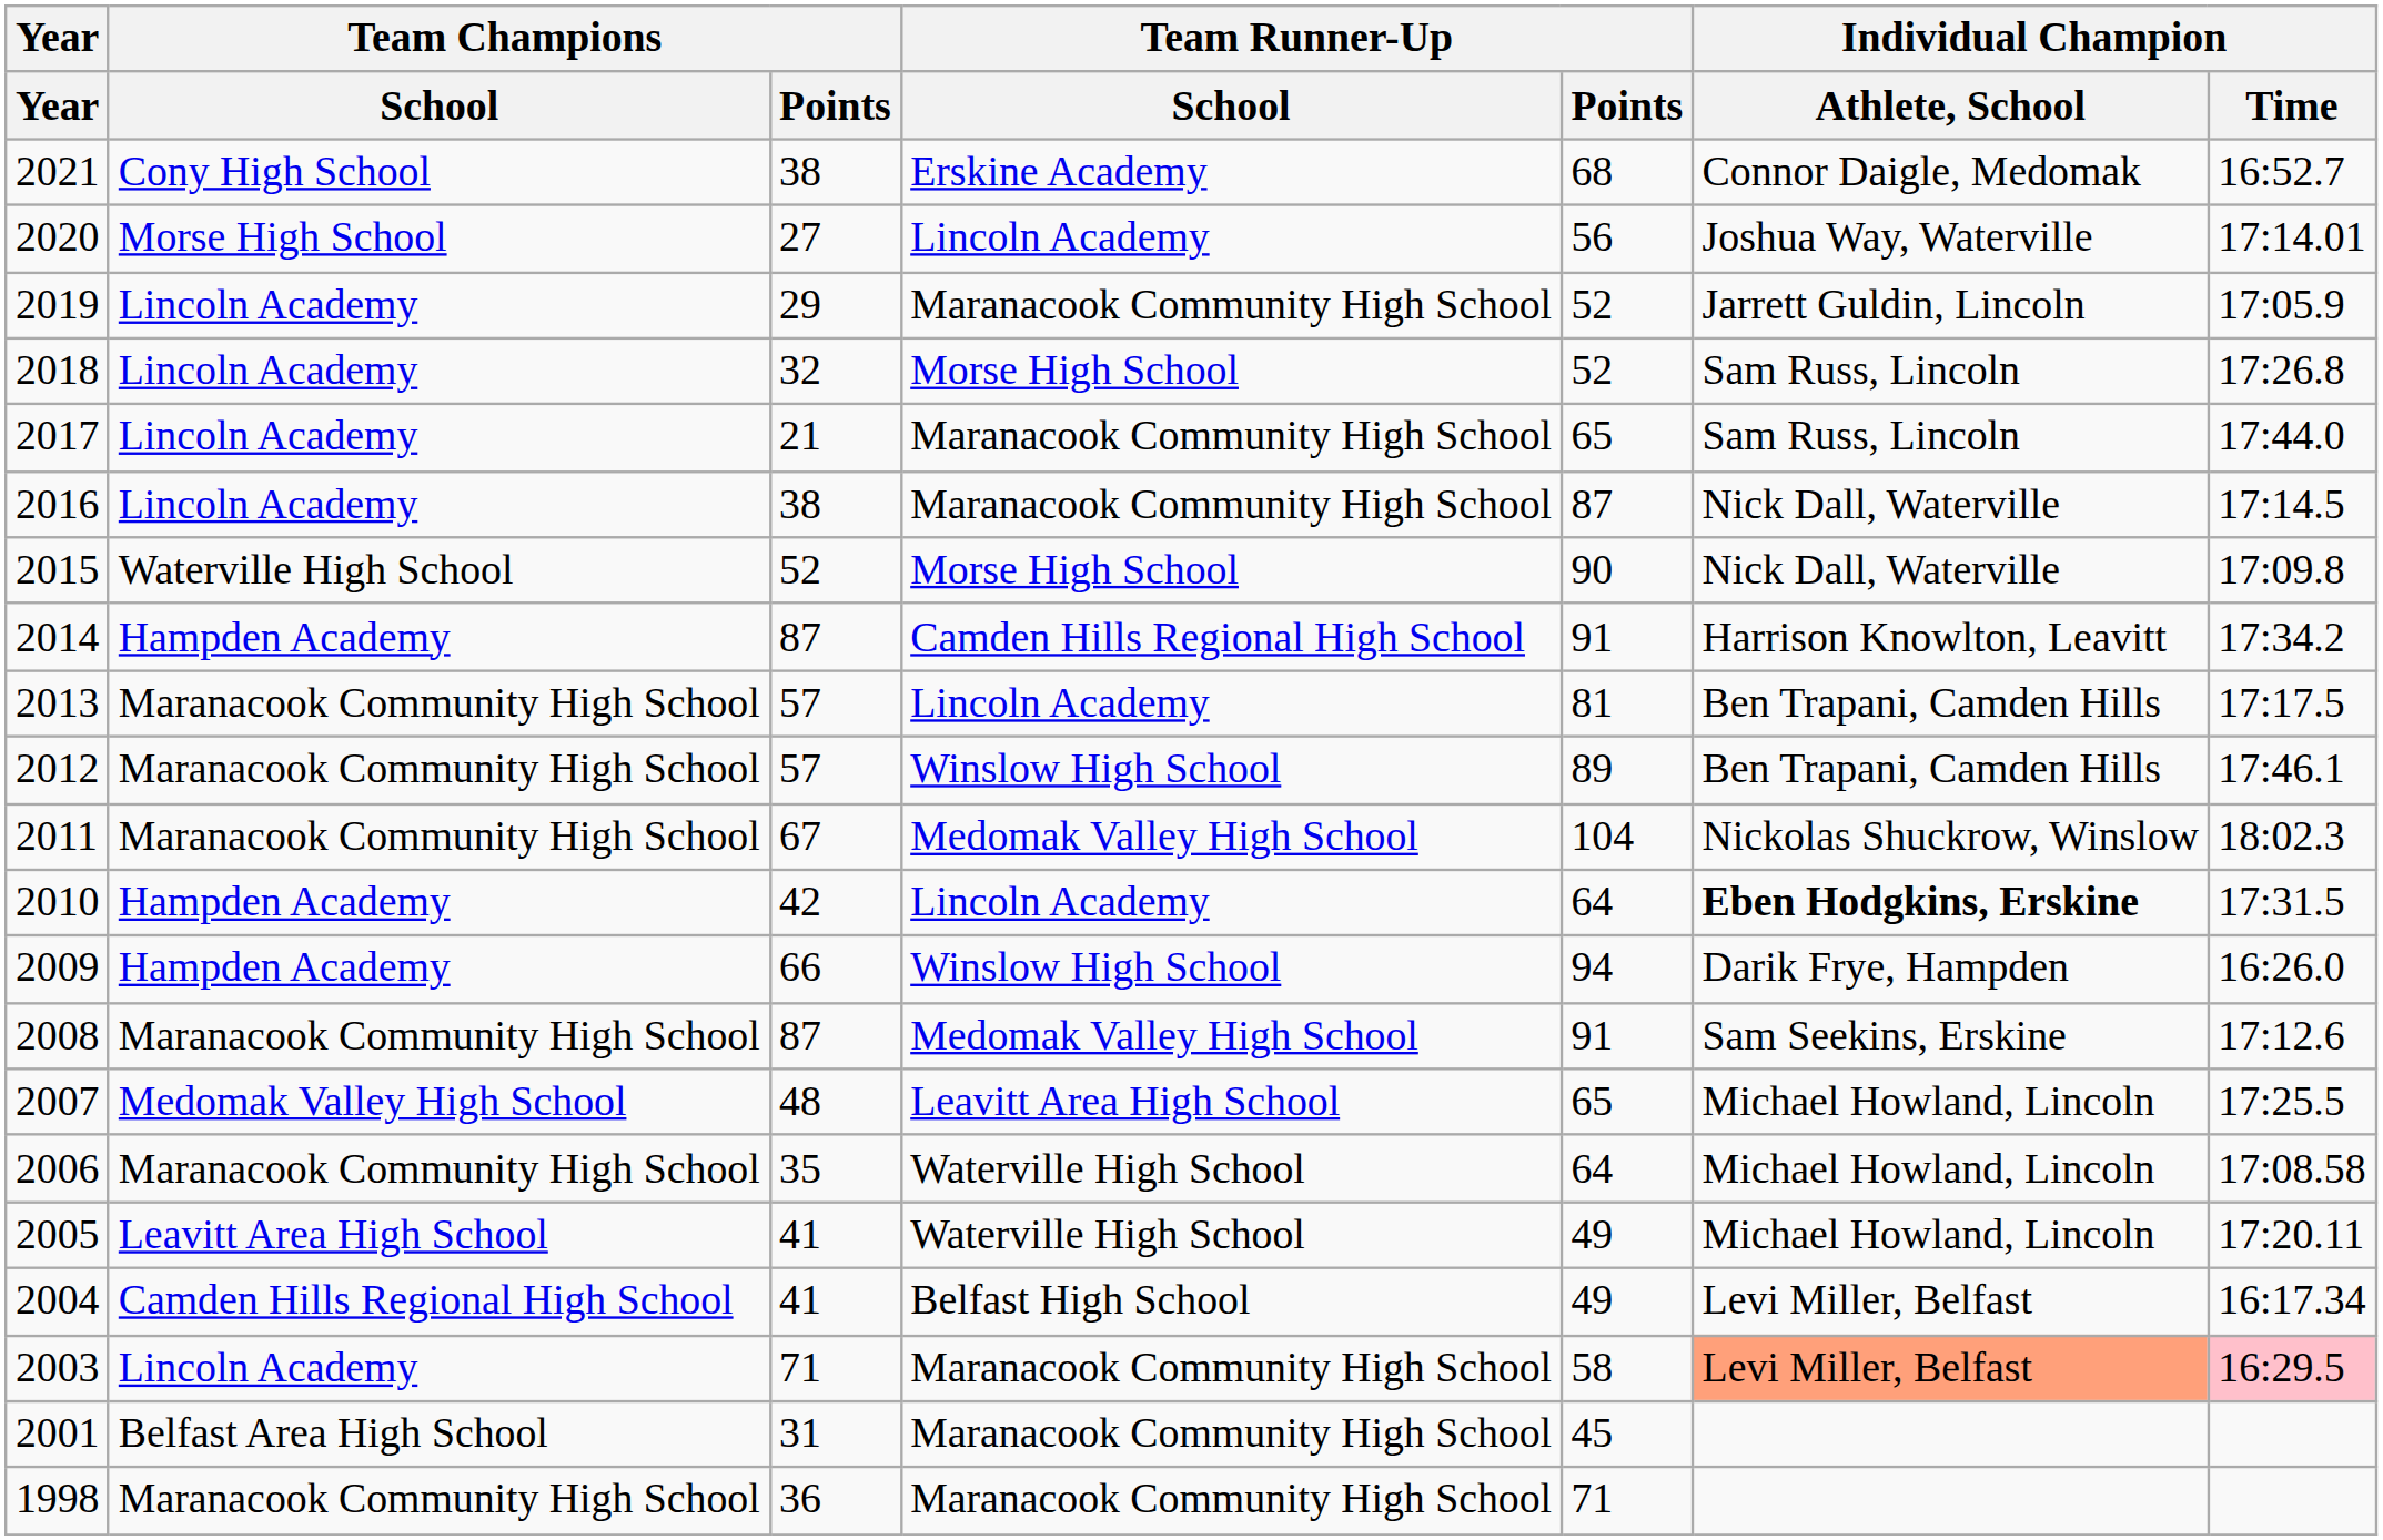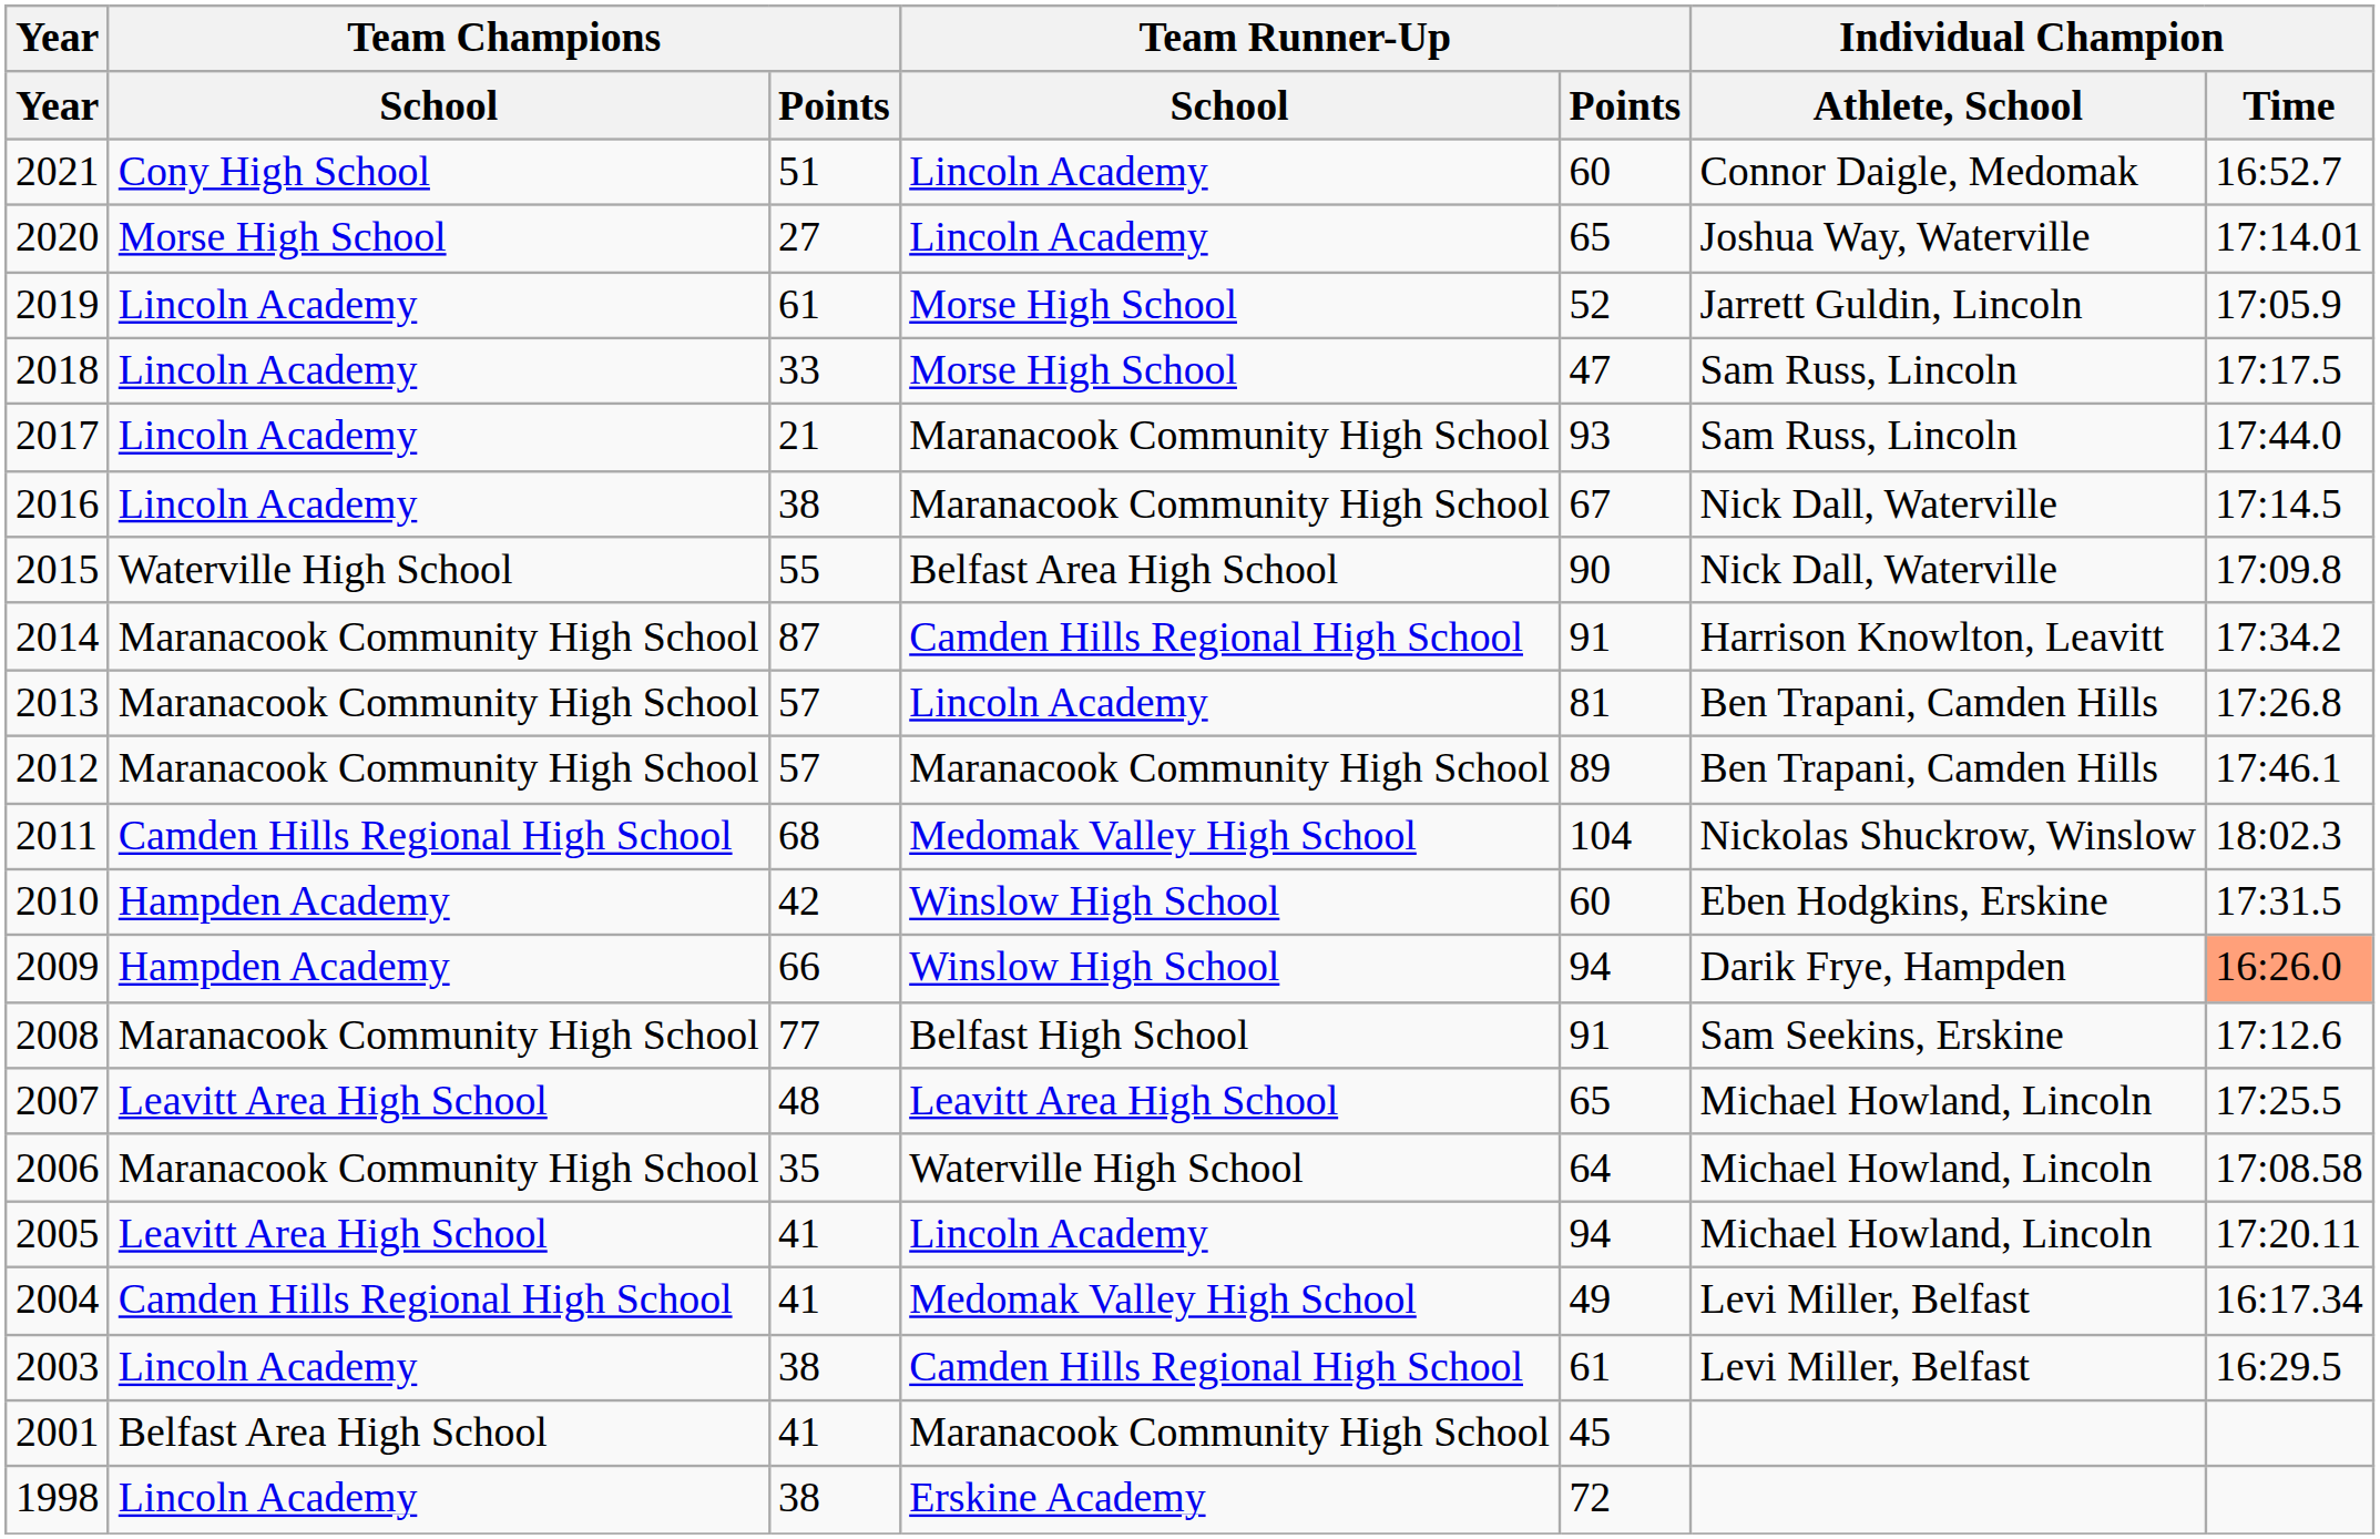 <table class="wikitable" border="1">
 <tr>
 <th>Year</th>
 <th colspan="2">Team Champions</th>
 <th colspan="2">Team Runner-Up</th>
 <th colspan="2">Individual Champion</th>
 </tr>
 <tr>
 <th>Year</th>
 <th>School</th>
 <th>Points</th>
 <th>School</th>
 <th>Points</th>
 <th>Athlete, School</th>
 <th>Time</th>
 </tr>
 <tr>
 <td>2021</td>
 <td><a href='#'>Cony High School</a></td>
-<td>38</td>
-<td><a href='#'>Erskine Academy</a></td>
-<td>68</td>
+<td>51</td>
+<td><a href='#'>Lincoln Academy</a></td>
+<td>60</td>
 <td>Connor Daigle, Medomak</td>
 <td>16:52.7</td>
 </tr>
 <tr>
 <td>2020</td>
 <td><a href='#'>Morse High School</a></td>
 <td>27</td>
 <td><a href='#'>Lincoln Academy</a></td>
-<td>56</td>
+<td>65</td>
 <td>Joshua Way, Waterville</td>
 <td>17:14.01</td>
 </tr>
 <tr>
 <td>2019</td>
 <td><a href='#'>Lincoln Academy</a></td>
-<td>29</td>
-<td>Maranacook Community High School</td>
+<td>61</td>
+<td><a href='#'>Morse High School</a></td>
 <td>52</td>
 <td>Jarrett Guldin, Lincoln</td>
 <td>17:05.9</td>
 </tr>
 <tr>
 <td>2018</td>
 <td><a href='#'>Lincoln Academy</a></td>
-<td>32</td>
+<td>33</td>
 <td><a href='#'>Morse High School</a></td>
-<td>52</td>
+<td>47</td>
 <td>Sam Russ, Lincoln</td>
-<td>17:26.8</td>
+<td>17:17.5</td>
 </tr>
 <tr>
 <td>2017</td>
 <td><a href='#'>Lincoln Academy</a></td>
 <td>21</td>
 <td>Maranacook Community High School</td>
-<td>65</td>
+<td>93</td>
 <td>Sam Russ, Lincoln</td>
 <td>17:44.0</td>
 </tr>
 <tr>
 <td>2016</td>
 <td><a href='#'>Lincoln Academy</a></td>
 <td>38</td>
 <td>Maranacook Community High School</td>
-<td>87</td>
+<td>67</td>
 <td>Nick Dall, Waterville</td>
 <td>17:14.5</td>
 </tr>
 <tr>
 <td>2015</td>
 <td>Waterville High School</td>
-<td>52</td>
-<td><a href='#'>Morse High School</a></td>
+<td>55</td>
+<td>Belfast Area High School</td>
 <td>90</td>
 <td>Nick Dall, Waterville</td>
 <td>17:09.8</td>
 </tr>
 <tr>
 <td>2014</td>
-<td><a href='#'>Hampden Academy</a></td>
+<td>Maranacook Community High School</td>
 <td>87</td>
 <td><a href='#'>Camden Hills Regional High School</a></td>
 <td>91</td>
 <td>Harrison Knowlton, Leavitt</td>
 <td>17:34.2</td>
 </tr>
 <tr>
 <td>2013</td>
 <td>Maranacook Community High School</td>
 <td>57</td>
 <td><a href='#'>Lincoln Academy</a></td>
 <td>81</td>
 <td>Ben Trapani, Camden Hills</td>
-<td>17:17.5</td>
+<td>17:26.8</td>
 </tr>
 <tr>
 <td>2012</td>
 <td>Maranacook Community High School</td>
 <td>57</td>
-<td><a href='#'>Winslow High School</a></td>
+<td>Maranacook Community High School</td>
 <td>89</td>
 <td>Ben Trapani, Camden Hills</td>
 <td>17:46.1</td>
 </tr>
 <tr>
 <td>2011</td>
-<td>Maranacook Community High School</td>
-<td>67</td>
+<td><a href='#'>Camden Hills Regional High School</a></td>
+<td>68</td>
 <td><a href='#'>Medomak Valley High School</a></td>
 <td>104</td>
 <td>Nickolas Shuckrow, Winslow</td>
 <td>18:02.3</td>
 </tr>
 <tr>
 <td>2010</td>
 <td><a href='#'>Hampden Academy</a></td>
 <td>42</td>
-<td><a href='#'>Lincoln Academy</a></td>
-<td>64</td>
-<td><strong>Eben Hodgkins, Erskine</strong></td>
+<td><a href='#'>Winslow High School</a></td>
+<td>60</td>
+<td>Eben Hodgkins, Erskine</td>
 <td>17:31.5</td>
 </tr>
 <tr>
 <td>2009</td>
 <td><a href='#'>Hampden Academy</a></td>
 <td>66</td>
 <td><a href='#'>Winslow High School</a></td>
 <td>94</td>
 <td>Darik Frye, Hampden</td>
-<td>16:26.0</td>
+<td style="background: lightsalmon;">16:26.0</td>
 </tr>
 <tr>
 <td>2008</td>
 <td>Maranacook Community High School</td>
-<td>87</td>
-<td><a href='#'>Medomak Valley High School</a></td>
+<td>77</td>
+<td>Belfast High School</td>
 <td>91</td>
 <td>Sam Seekins, Erskine</td>
 <td>17:12.6</td>
 </tr>
 <tr>
 <td>2007</td>
-<td><a href='#'>Medomak Valley High School</a></td>
+<td><a href='#'>Leavitt Area High School</a></td>
 <td>48</td>
 <td><a href='#'>Leavitt Area High School</a></td>
 <td>65</td>
 <td>Michael Howland, Lincoln</td>
 <td>17:25.5</td>
 </tr>
 <tr>
 <td>2006</td>
 <td>Maranacook Community High School</td>
 <td>35</td>
 <td>Waterville High School</td>
 <td>64</td>
 <td>Michael Howland, Lincoln</td>
 <td>17:08.58</td>
 </tr>
 <tr>
 <td>2005</td>
 <td><a href='#'>Leavitt Area High School</a></td>
 <td>41</td>
-<td>Waterville High School</td>
-<td>49</td>
+<td><a href='#'>Lincoln Academy</a></td>
+<td>94</td>
 <td>Michael Howland, Lincoln</td>
 <td>17:20.11</td>
 </tr>
 <tr>
 <td>2004</td>
 <td><a href='#'>Camden Hills Regional High School</a></td>
 <td>41</td>
-<td>Belfast High School</td>
+<td><a href='#'>Medomak Valley High School</a></td>
 <td>49</td>
 <td>Levi Miller, Belfast</td>
 <td>16:17.34</td>
 </tr>
 <tr>
 <td>2003</td>
 <td><a href='#'>Lincoln Academy</a></td>
-<td>71</td>
-<td>Maranacook Community High School</td>
-<td>58</td>
-<td style="background: lightsalmon;">Levi Miller, Belfast</td>
-<td style="background: pink;">16:29.5</td>
+<td>38</td>
+<td><a href='#'>Camden Hills Regional High School</a></td>
+<td>61</td>
+<td>Levi Miller, Belfast</td>
+<td>16:29.5</td>
 </tr>
 <tr>
 <td>2001</td>
 <td>Belfast Area High School</td>
-<td>31</td>
+<td>41</td>
 <td>Maranacook Community High School</td>
 <td>45</td>
 <td></td>
 <td></td>
 </tr>
 <tr>
 <td>1998</td>
-<td>Maranacook Community High School</td>
-<td>36</td>
-<td>Maranacook Community High School</td>
-<td>71</td>
+<td><a href='#'>Lincoln Academy</a></td>
+<td>38</td>
+<td><a href='#'>Erskine Academy</a></td>
+<td>72</td>
 <td></td>
 <td></td>
 </tr>
 </table>
